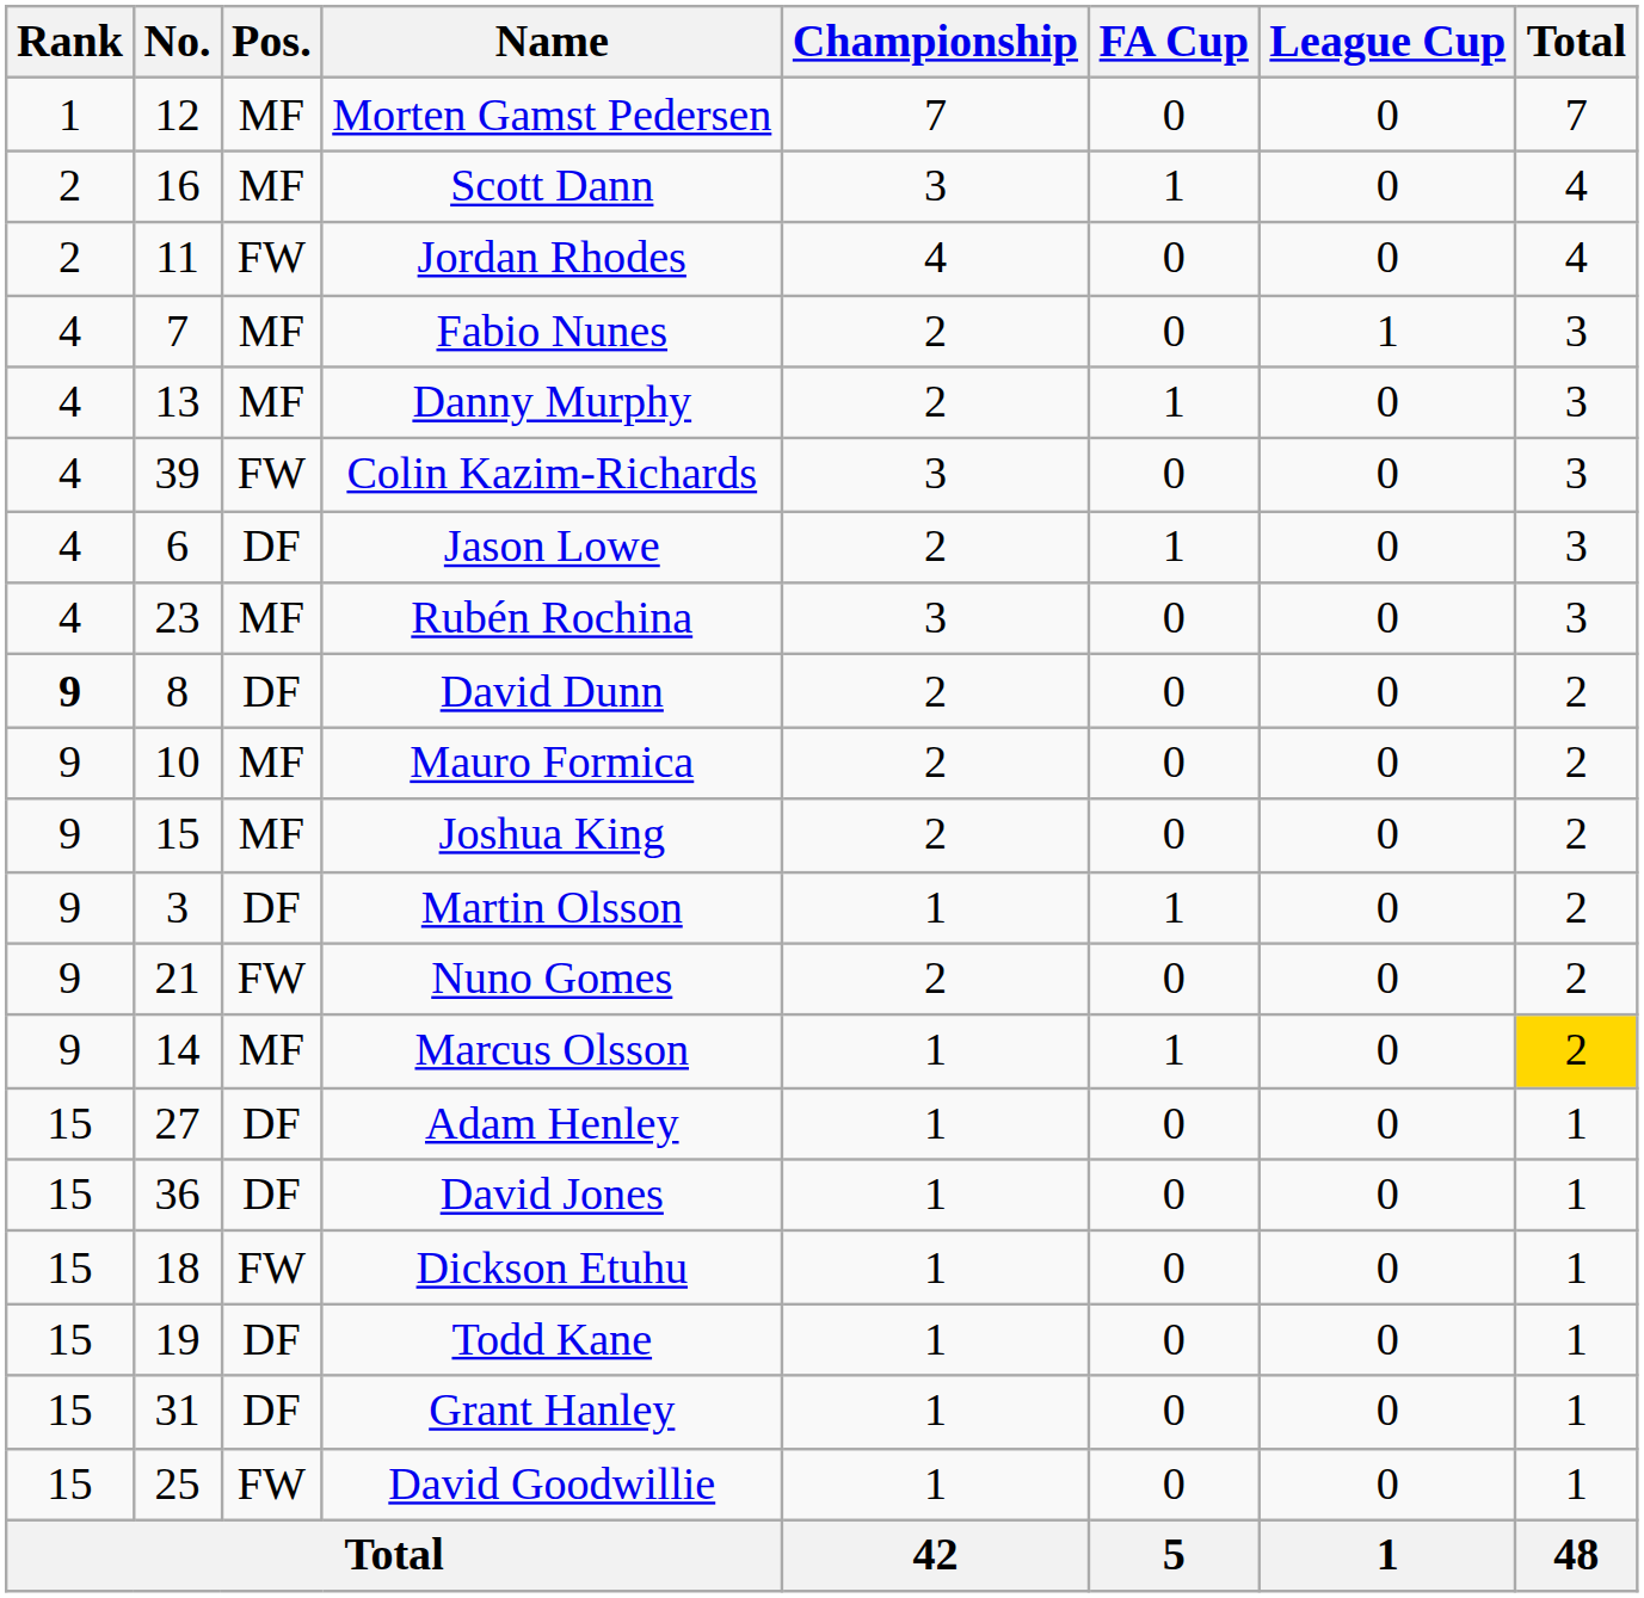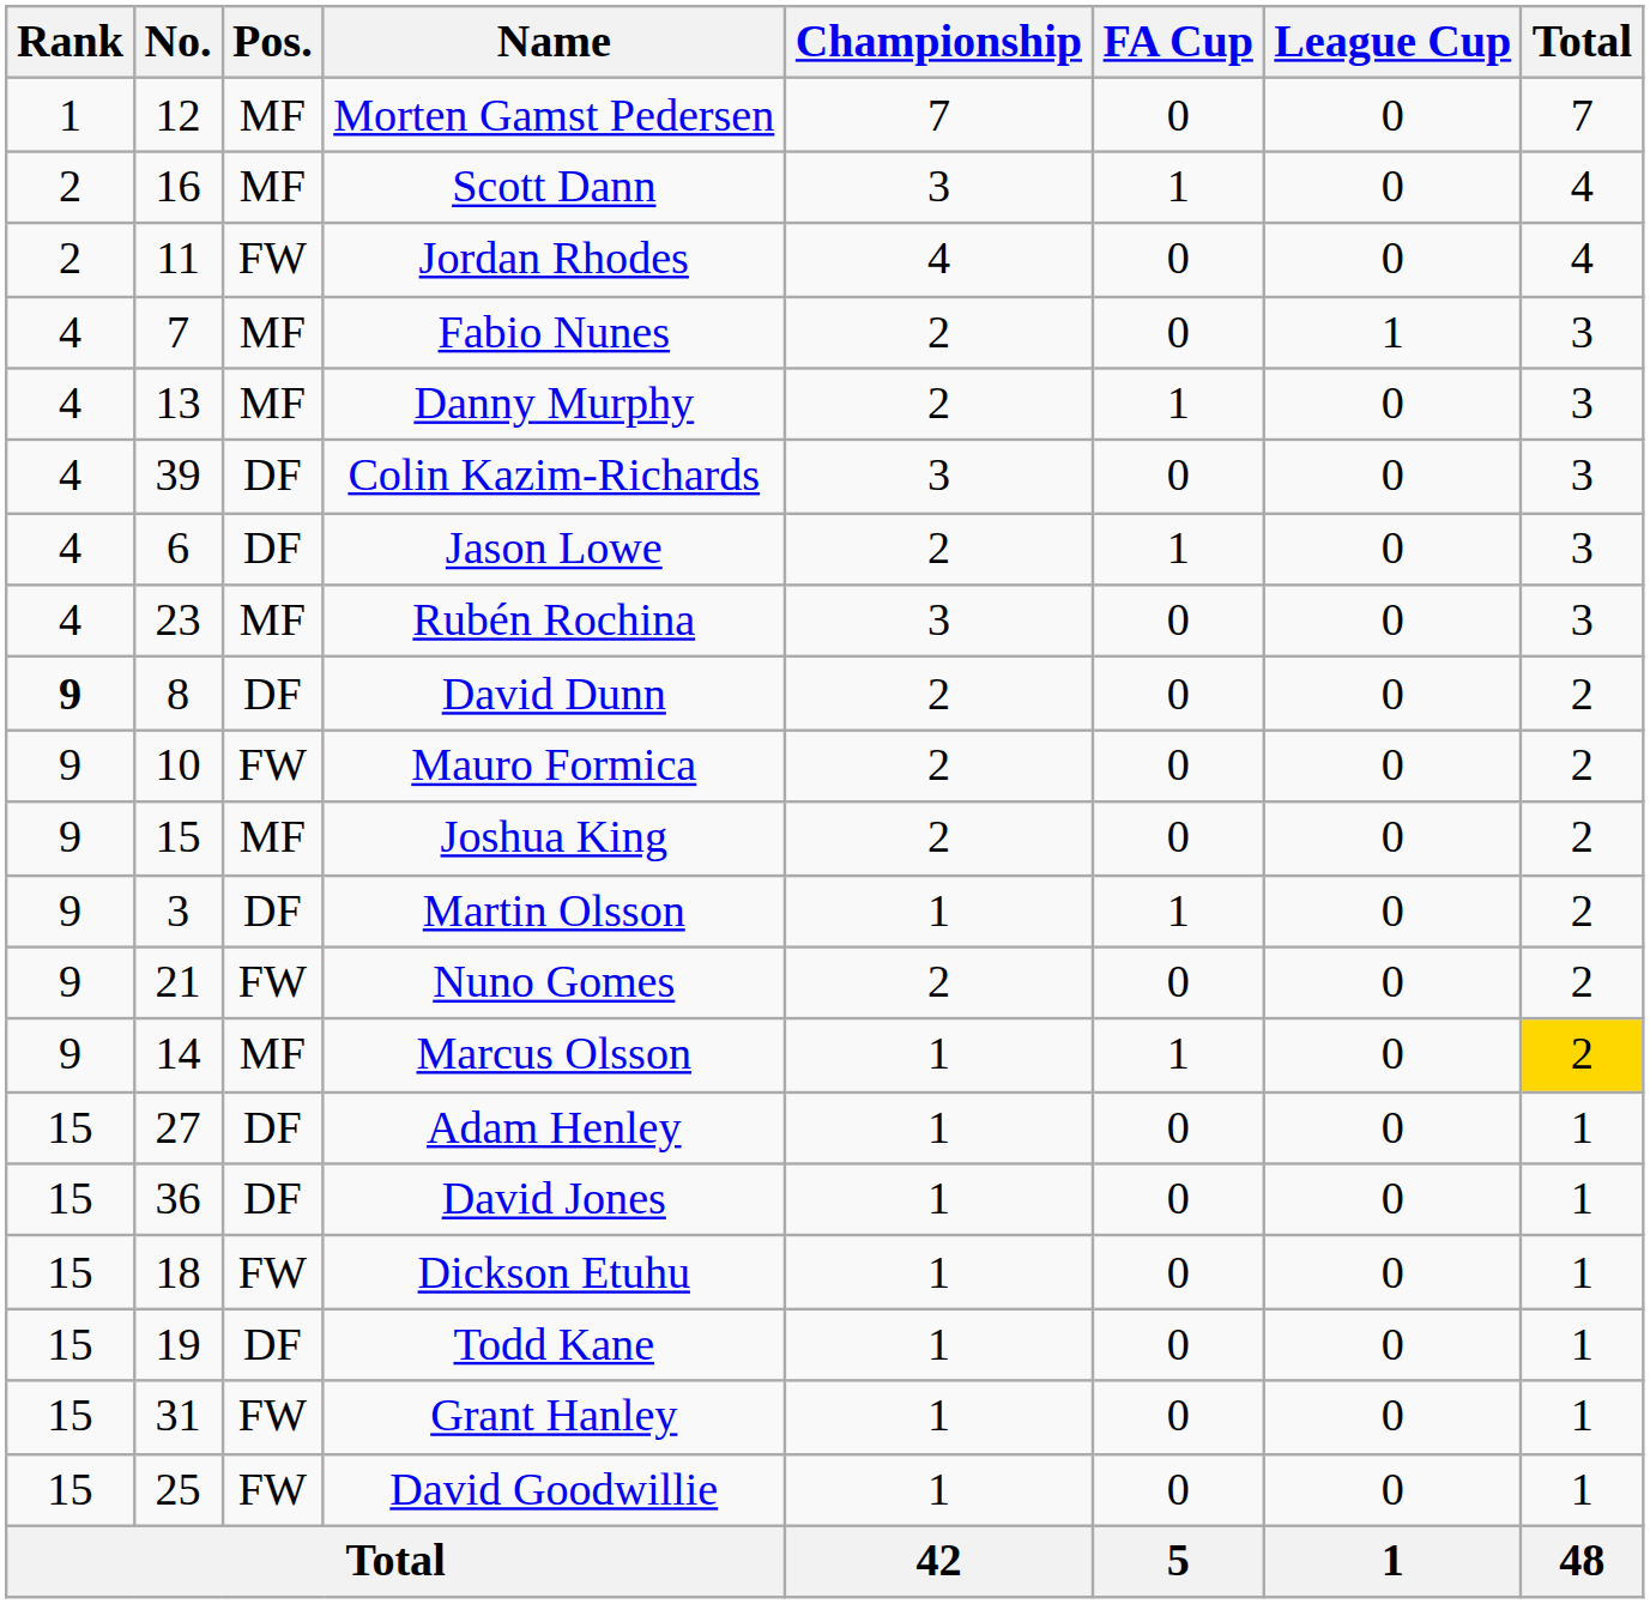 <table class="wikitable" style="text-align: center;">
 <tr>
 <th>Rank</th>
 <th>No.</th>
 <th>Pos.</th>
 <th>Name</th>
 <th><a href='#'>Championship</a></th>
 <th><a href='#'>FA Cup</a></th>
 <th><a href='#'>League Cup</a></th>
 <th>Total</th>
 </tr>
 <tr>
 <td>1</td>
 <td>12</td>
 <td>MF</td>
 <td> <a href='#'>Morten Gamst Pedersen</a></td>
 <td>7</td>
 <td>0</td>
 <td>0</td>
 <td>7</td>
 </tr>
 <tr>
 <td>2</td>
 <td>16</td>
 <td>MF</td>
 <td> <a href='#'>Scott Dann</a></td>
 <td>3</td>
 <td>1</td>
 <td>0</td>
 <td>4</td>
 </tr>
 <tr>
 <td>2</td>
 <td>11</td>
 <td>FW</td>
 <td> <a href='#'>Jordan Rhodes</a></td>
 <td>4</td>
 <td>0</td>
 <td>0</td>
 <td>4</td>
 </tr>
 <tr>
 <td>4</td>
 <td>7</td>
 <td>MF</td>
 <td> <a href='#'>Fabio Nunes</a></td>
 <td>2</td>
 <td>0</td>
 <td>1</td>
 <td>3</td>
 </tr>
 <tr>
 <td>4</td>
 <td>13</td>
 <td>MF</td>
 <td> <a href='#'>Danny Murphy</a></td>
 <td>2</td>
 <td>1</td>
 <td>0</td>
 <td>3</td>
 </tr>
 <tr>
 <td>4</td>
 <td>39</td>
-<td>FW</td>
+<td>DF</td>
 <td> <a href='#'>Colin Kazim-Richards</a></td>
 <td>3</td>
 <td>0</td>
 <td>0</td>
 <td>3</td>
 </tr>
 <tr>
 <td>4</td>
 <td>6</td>
 <td>DF</td>
 <td> <a href='#'>Jason Lowe</a></td>
 <td>2</td>
 <td>1</td>
 <td>0</td>
 <td>3</td>
 </tr>
 <tr>
 <td>4</td>
 <td>23</td>
 <td>MF</td>
 <td> <a href='#'>Rubén Rochina</a></td>
 <td>3</td>
 <td>0</td>
 <td>0</td>
 <td>3</td>
 </tr>
 <tr>
 <td><strong>9</strong></td>
 <td>8</td>
 <td>DF</td>
 <td> <a href='#'>David Dunn</a></td>
 <td>2</td>
 <td>0</td>
 <td>0</td>
 <td>2</td>
 </tr>
 <tr>
 <td>9</td>
 <td>10</td>
-<td>MF</td>
+<td>FW</td>
 <td> <a href='#'>Mauro Formica</a></td>
 <td>2</td>
 <td>0</td>
 <td>0</td>
 <td>2</td>
 </tr>
 <tr>
 <td>9</td>
 <td>15</td>
 <td>MF</td>
 <td> <a href='#'>Joshua King</a></td>
 <td>2</td>
 <td>0</td>
 <td>0</td>
 <td>2</td>
 </tr>
 <tr>
 <td>9</td>
 <td>3</td>
 <td>DF</td>
 <td> <a href='#'>Martin Olsson</a></td>
 <td>1</td>
 <td>1</td>
 <td>0</td>
 <td>2</td>
 </tr>
 <tr>
 <td>9</td>
 <td>21</td>
 <td>FW</td>
 <td> <a href='#'>Nuno Gomes</a></td>
 <td>2</td>
 <td>0</td>
 <td>0</td>
 <td>2</td>
 </tr>
 <tr>
 <td>9</td>
 <td>14</td>
 <td>MF</td>
 <td> <a href='#'>Marcus Olsson</a></td>
 <td>1</td>
 <td>1</td>
 <td>0</td>
 <td style="background: gold;">2</td>
 </tr>
 <tr>
 <td>15</td>
 <td>27</td>
 <td>DF</td>
 <td> <a href='#'>Adam Henley</a></td>
 <td>1</td>
 <td>0</td>
 <td>0</td>
 <td>1</td>
 </tr>
 <tr>
 <td>15</td>
 <td>36</td>
 <td>DF</td>
 <td> <a href='#'>David Jones</a></td>
 <td>1</td>
 <td>0</td>
 <td>0</td>
 <td>1</td>
 </tr>
 <tr>
 <td>15</td>
 <td>18</td>
 <td>FW</td>
 <td> <a href='#'>Dickson Etuhu</a></td>
 <td>1</td>
 <td>0</td>
 <td>0</td>
 <td>1</td>
 </tr>
 <tr>
 <td>15</td>
 <td>19</td>
 <td>DF</td>
 <td> <a href='#'>Todd Kane</a></td>
 <td>1</td>
 <td>0</td>
 <td>0</td>
 <td>1</td>
 </tr>
 <tr>
 <td>15</td>
 <td>31</td>
-<td>DF</td>
+<td>FW</td>
 <td> <a href='#'>Grant Hanley</a></td>
 <td>1</td>
 <td>0</td>
 <td>0</td>
 <td>1</td>
 </tr>
 <tr>
 <td>15</td>
 <td>25</td>
 <td>FW</td>
 <td> <a href='#'>David Goodwillie</a></td>
 <td>1</td>
 <td>0</td>
 <td>0</td>
 <td>1</td>
 </tr>
 <tr>
 <th colspan=4>Total</th>
 <th>42</th>
 <th>5</th>
 <th>1</th>
 <th>48</th>
 </tr>
 </table>
